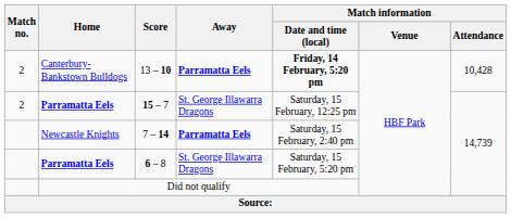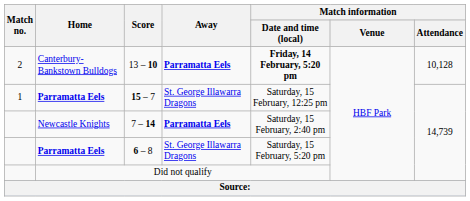 <table class="wikitable" style="font-size:80%; text-align:center; width:100%;">
 <tr>
 <th rowspan="2" style="width:6%;">Match no.</th>
 <th rowspan="2" style="width:19%;">Home</th>
 <th rowspan="2" style="width:8%;">Score</th>
 <th rowspan="2" style="width:19%;">Away</th>
 <th colspan=6>Match information</th>
 </tr>
 <tr style="background:#ccc;">
 <th width=17%>Date and time (local)</th>
 <th width=18%>Venue</th>
 <th width=7%>Attendance</th>
 </tr>
 <tr>
 <td>2</td>
 <td style="text-align:left;"> <a href='#'>Canterbury-Bankstown Bulldogs</a></td>
 <td>13 – <strong>10</strong></td>
 <td style="text-align:left;"><strong> <a href='#'>Parramatta Eels</a></strong></td>
 <td><strong>Friday, 14 February, 5:20 pm</strong></td>
 <td rowspan=5><a href='#'>HBF Park</a></td>
-<td rowspan=1>10,428</td>
+<td rowspan=1>10,128</td>
 </tr>
 <tr>
-<td>2</td>
+<td>1</td>
 <td style="text-align:left;"><strong> <a href='#'>Parramatta Eels</a></strong></td>
 <td><strong>15</strong> – 7</td>
 <td style="text-align:left;"> <a href='#'>St. George Illawarra Dragons</a></td>
 <td>Saturday, 15 February, 12:25 pm</td>
 <td rowspan=4>14,739</td>
 </tr>
 <tr>
 <td></td>
 <td style="text-align:left;"> <a href='#'>Newcastle Knights</a></td>
 <td>7 – <strong>14</strong></td>
 <td style="text-align:left;"><strong> <a href='#'>Parramatta Eels</a></strong></td>
 <td>Saturday, 15 February, 2:40 pm</td>
 </tr>
 <tr>
 <td></td>
 <td style="text-align:left;"><strong> <a href='#'>Parramatta Eels</a></strong></td>
 <td><strong>6</strong> – 8</td>
 <td style="text-align:left;"> <a href='#'>St. George Illawarra Dragons</a></td>
 <td>Saturday, 15 February, 5:20 pm</td>
 </tr>
 <tr>
 <td></td>
 <td colspan="4">Did not qualify</td>
 </tr>
 <tr style="background:#c1d8ff;">
 <th colspan=12>Source:</th>
 </tr>
 </table>
